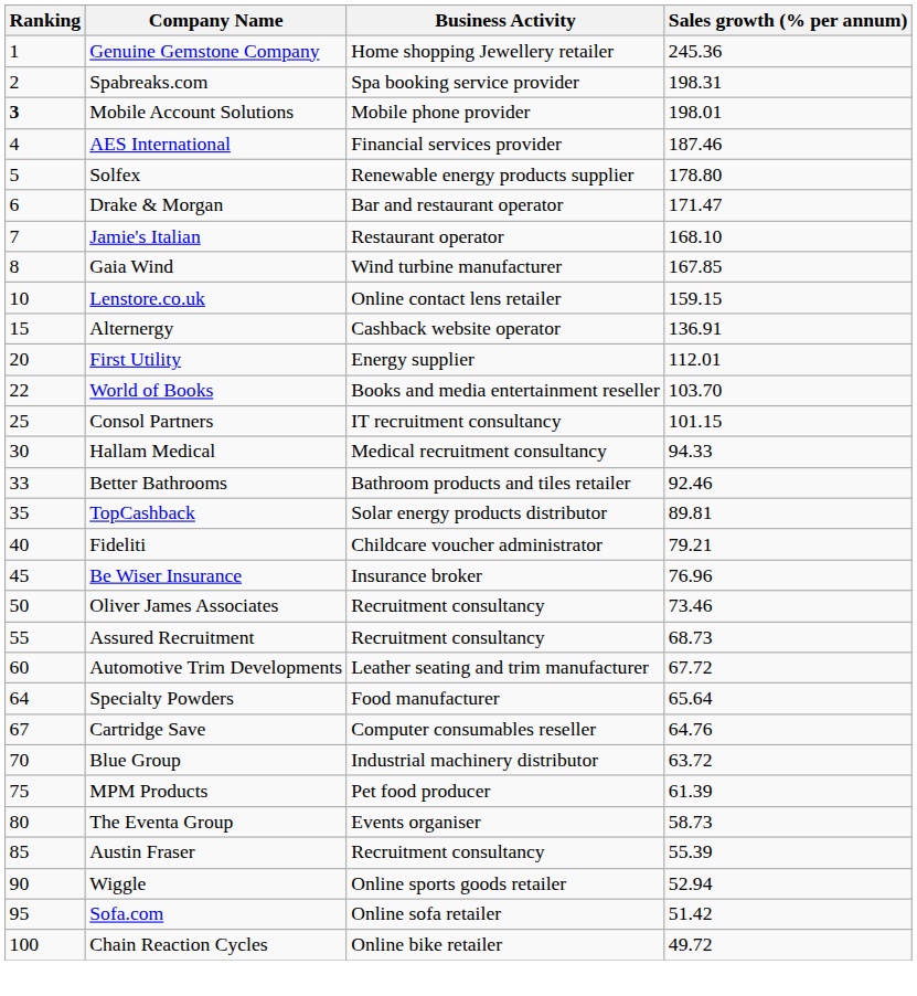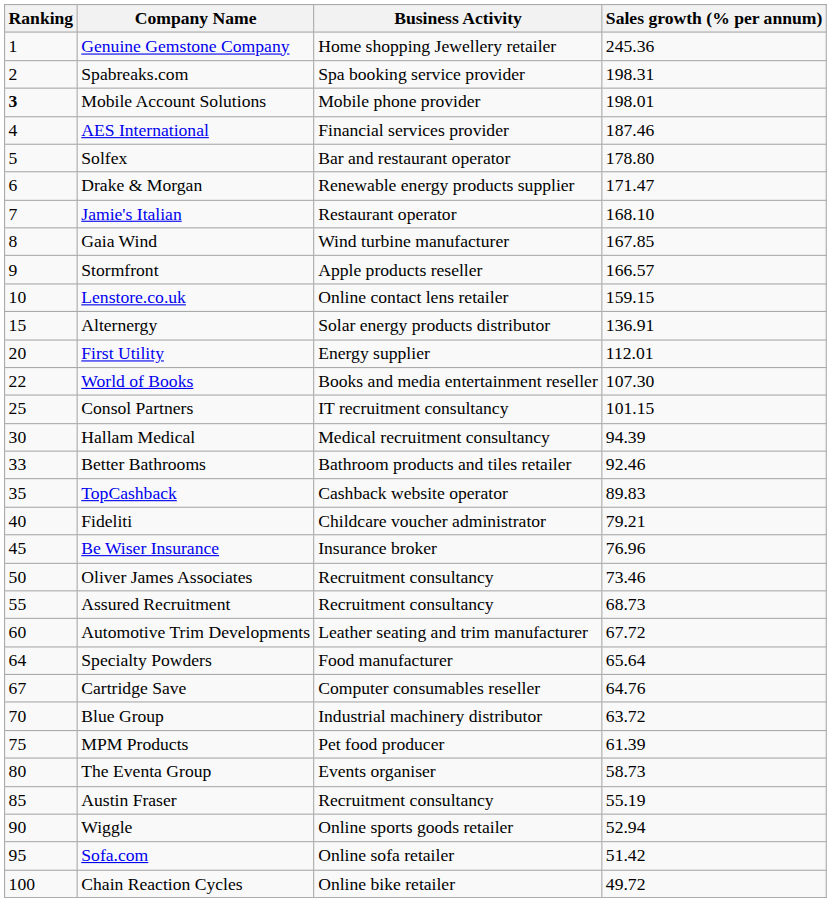 <table class="wikitable sortable">
 <tr>
 <th>Ranking</th>
 <th>Company Name</th>
 <th>Business Activity</th>
 <th>Sales growth (% per annum)</th>
 </tr>
 <tr>
 <td>1</td>
 <td><a href='#'>Genuine Gemstone Company</a></td>
 <td>Home shopping Jewellery retailer</td>
 <td>245.36</td>
 </tr>
 <tr>
 <td>2</td>
 <td>Spabreaks.com</td>
 <td>Spa booking service provider</td>
 <td>198.31</td>
 </tr>
 <tr>
 <td><strong>3</strong></td>
 <td>Mobile Account Solutions</td>
 <td>Mobile phone provider</td>
 <td>198.01</td>
 </tr>
 <tr>
 <td>4</td>
 <td><a href='#'>AES International</a></td>
 <td>Financial services provider</td>
 <td>187.46</td>
 </tr>
 <tr>
 <td>5</td>
 <td>Solfex</td>
-<td>Renewable energy products supplier</td>
+<td>Bar and restaurant operator</td>
 <td>178.80</td>
 </tr>
 <tr>
 <td>6</td>
 <td>Drake & Morgan</td>
-<td>Bar and restaurant operator</td>
+<td>Renewable energy products supplier</td>
 <td>171.47</td>
 </tr>
 <tr>
 <td>7</td>
 <td><a href='#'>Jamie's Italian</a></td>
 <td>Restaurant operator</td>
 <td>168.10</td>
 </tr>
 <tr>
 <td>8</td>
 <td>Gaia Wind</td>
 <td>Wind turbine manufacturer</td>
 <td>167.85</td>
 </tr>
 <tr>
+<td>9</td>
+<td>Stormfront</td>
+<td>Apple products reseller</td>
+<td>166.57</td>
+</tr>
+<tr>
 <td>10</td>
 <td><a href='#'>Lenstore.co.uk</a></td>
 <td>Online contact lens retailer</td>
 <td>159.15</td>
 </tr>
 <tr>
 <td>15</td>
 <td>Alternergy</td>
-<td>Cashback website operator</td>
+<td>Solar energy products distributor</td>
 <td>136.91</td>
 </tr>
 <tr>
 <td>20</td>
 <td><a href='#'>First Utility</a></td>
 <td>Energy supplier</td>
 <td>112.01</td>
 </tr>
 <tr>
 <td>22</td>
 <td><a href='#'>World of Books</a></td>
 <td>Books and media entertainment reseller</td>
-<td>103.70</td>
+<td>107.30</td>
 </tr>
 <tr>
 <td>25</td>
 <td>Consol Partners</td>
 <td>IT recruitment consultancy</td>
 <td>101.15</td>
 </tr>
 <tr>
 <td>30</td>
 <td>Hallam Medical</td>
 <td>Medical recruitment consultancy</td>
-<td>94.33</td>
+<td>94.39</td>
 </tr>
 <tr>
 <td>33</td>
 <td>Better Bathrooms</td>
 <td>Bathroom products and tiles retailer</td>
 <td>92.46</td>
 </tr>
 <tr>
 <td>35</td>
 <td><a href='#'>TopCashback</a></td>
-<td>Solar energy products distributor</td>
-<td>89.81</td>
+<td>Cashback website operator</td>
+<td>89.83</td>
 </tr>
 <tr>
 <td>40</td>
 <td>Fideliti</td>
 <td>Childcare voucher administrator</td>
 <td>79.21</td>
 </tr>
 <tr>
 <td>45</td>
 <td><a href='#'>Be Wiser Insurance</a></td>
 <td>Insurance broker</td>
 <td>76.96</td>
 </tr>
 <tr>
 <td>50</td>
 <td>Oliver James Associates</td>
 <td>Recruitment consultancy</td>
 <td>73.46</td>
 </tr>
 <tr>
 <td>55</td>
 <td>Assured Recruitment</td>
 <td>Recruitment consultancy</td>
 <td>68.73</td>
 </tr>
 <tr>
 <td>60</td>
 <td>Automotive Trim Developments</td>
 <td>Leather seating and trim manufacturer</td>
 <td>67.72</td>
 </tr>
 <tr>
 <td>64</td>
 <td>Specialty Powders</td>
 <td>Food manufacturer</td>
 <td>65.64</td>
 </tr>
 <tr>
 <td>67</td>
 <td>Cartridge Save</td>
 <td>Computer consumables reseller</td>
 <td>64.76</td>
 </tr>
 <tr>
 <td>70</td>
 <td>Blue Group</td>
 <td>Industrial machinery distributor</td>
 <td>63.72</td>
 </tr>
 <tr>
 <td>75</td>
 <td>MPM Products</td>
 <td>Pet food producer</td>
 <td>61.39</td>
 </tr>
 <tr>
 <td>80</td>
 <td>The Eventa Group</td>
 <td>Events organiser</td>
 <td>58.73</td>
 </tr>
 <tr>
 <td>85</td>
 <td>Austin Fraser</td>
 <td>Recruitment consultancy</td>
-<td>55.39</td>
+<td>55.19</td>
 </tr>
 <tr>
 <td>90</td>
 <td>Wiggle</td>
 <td>Online sports goods retailer</td>
 <td>52.94</td>
 </tr>
 <tr>
 <td>95</td>
 <td><a href='#'>Sofa.com</a></td>
 <td>Online sofa retailer</td>
 <td>51.42</td>
 </tr>
 <tr>
 <td>100</td>
 <td>Chain Reaction Cycles</td>
 <td>Online bike retailer</td>
 <td>49.72</td>
 </tr>
 <tr>
 </tr>
 </table>
